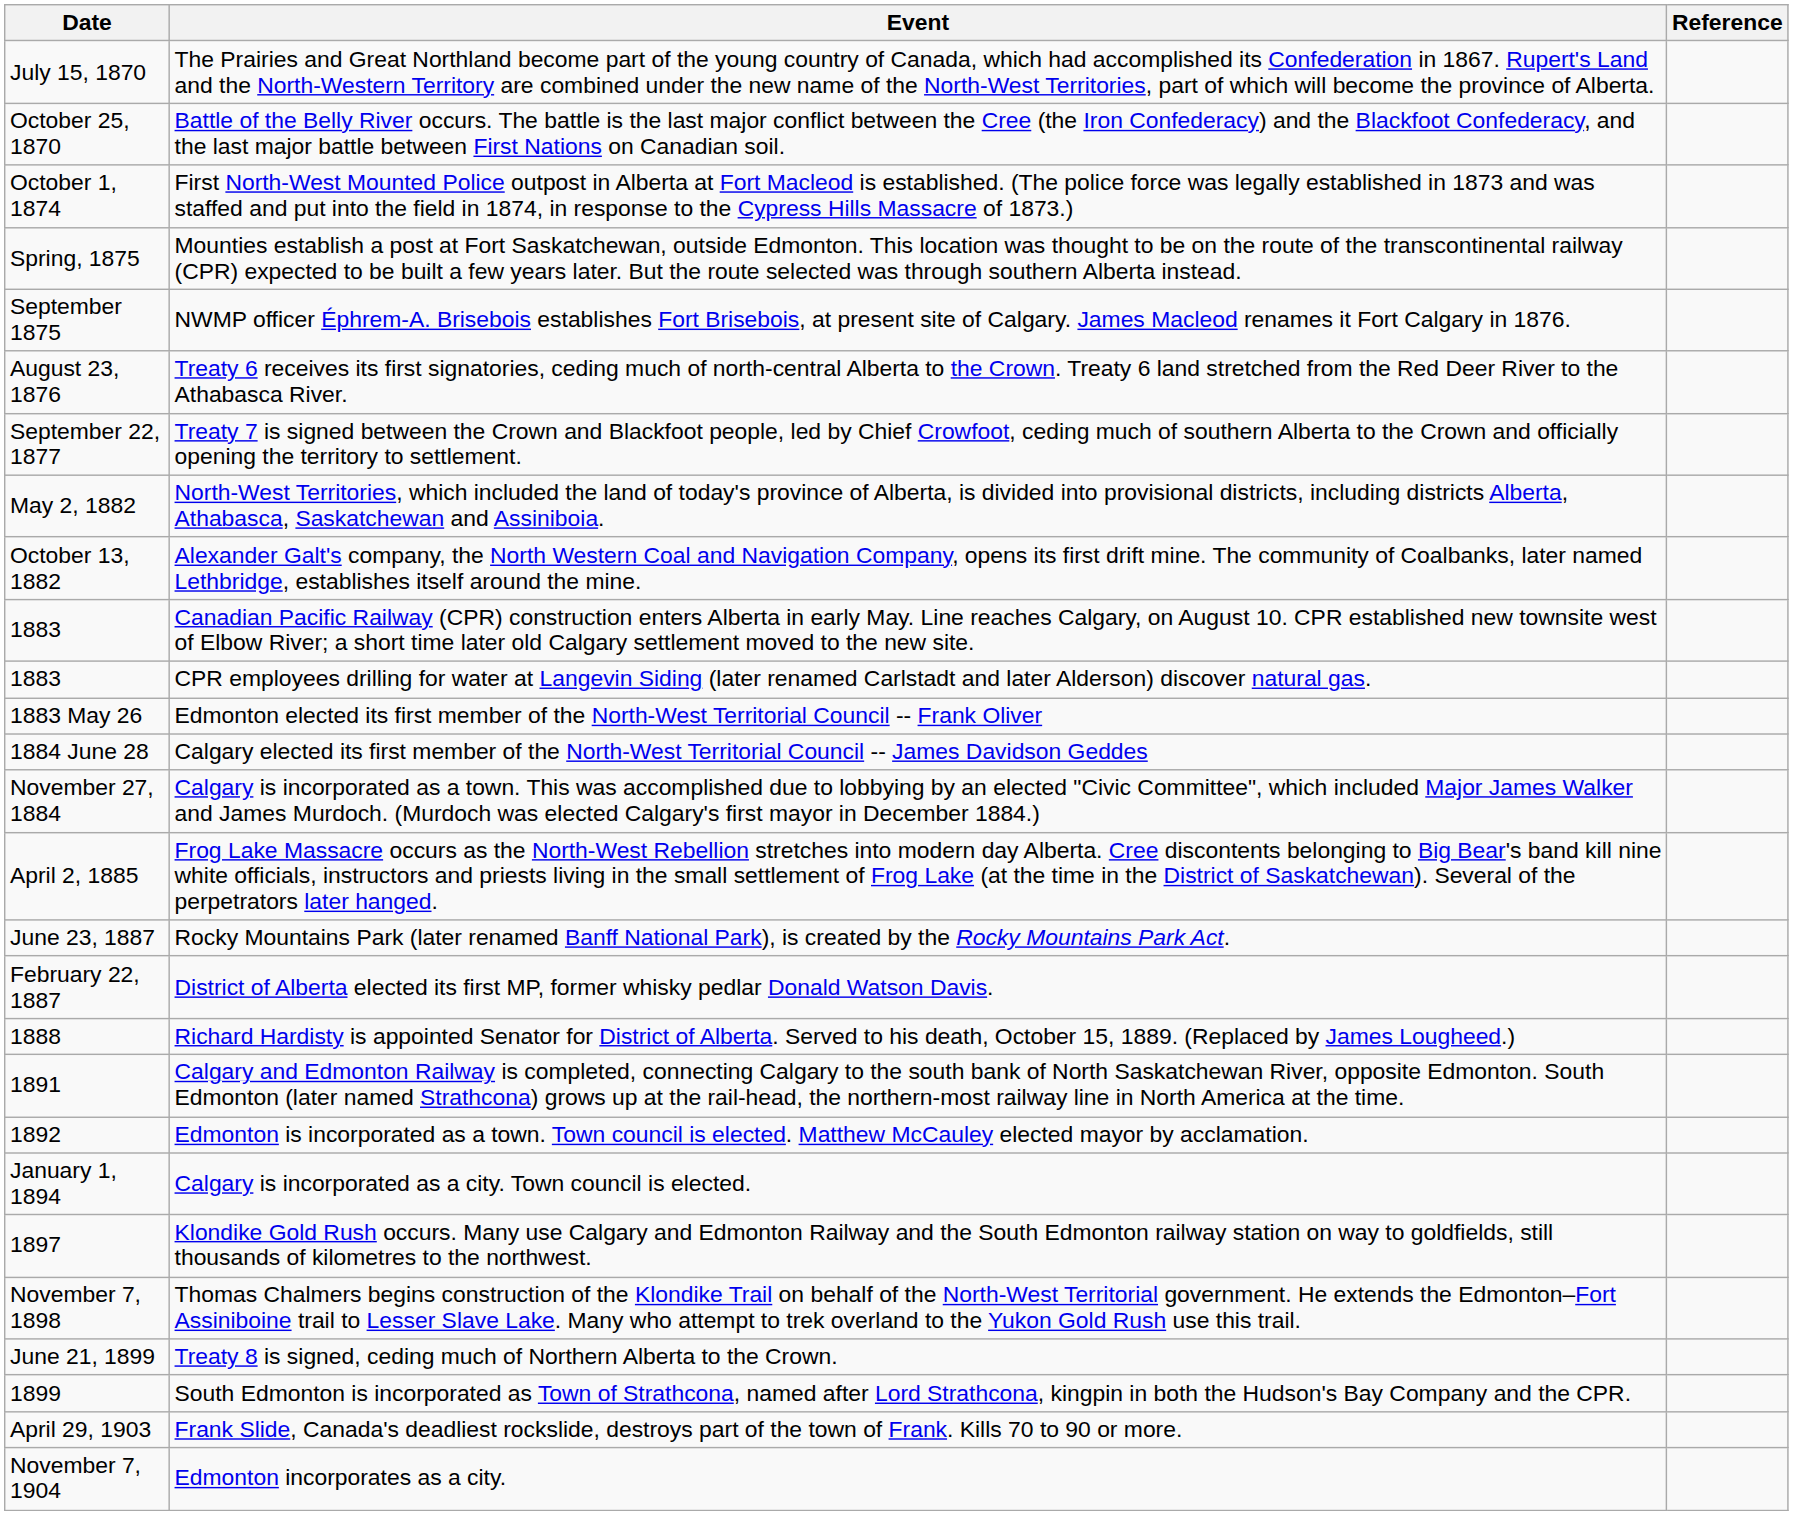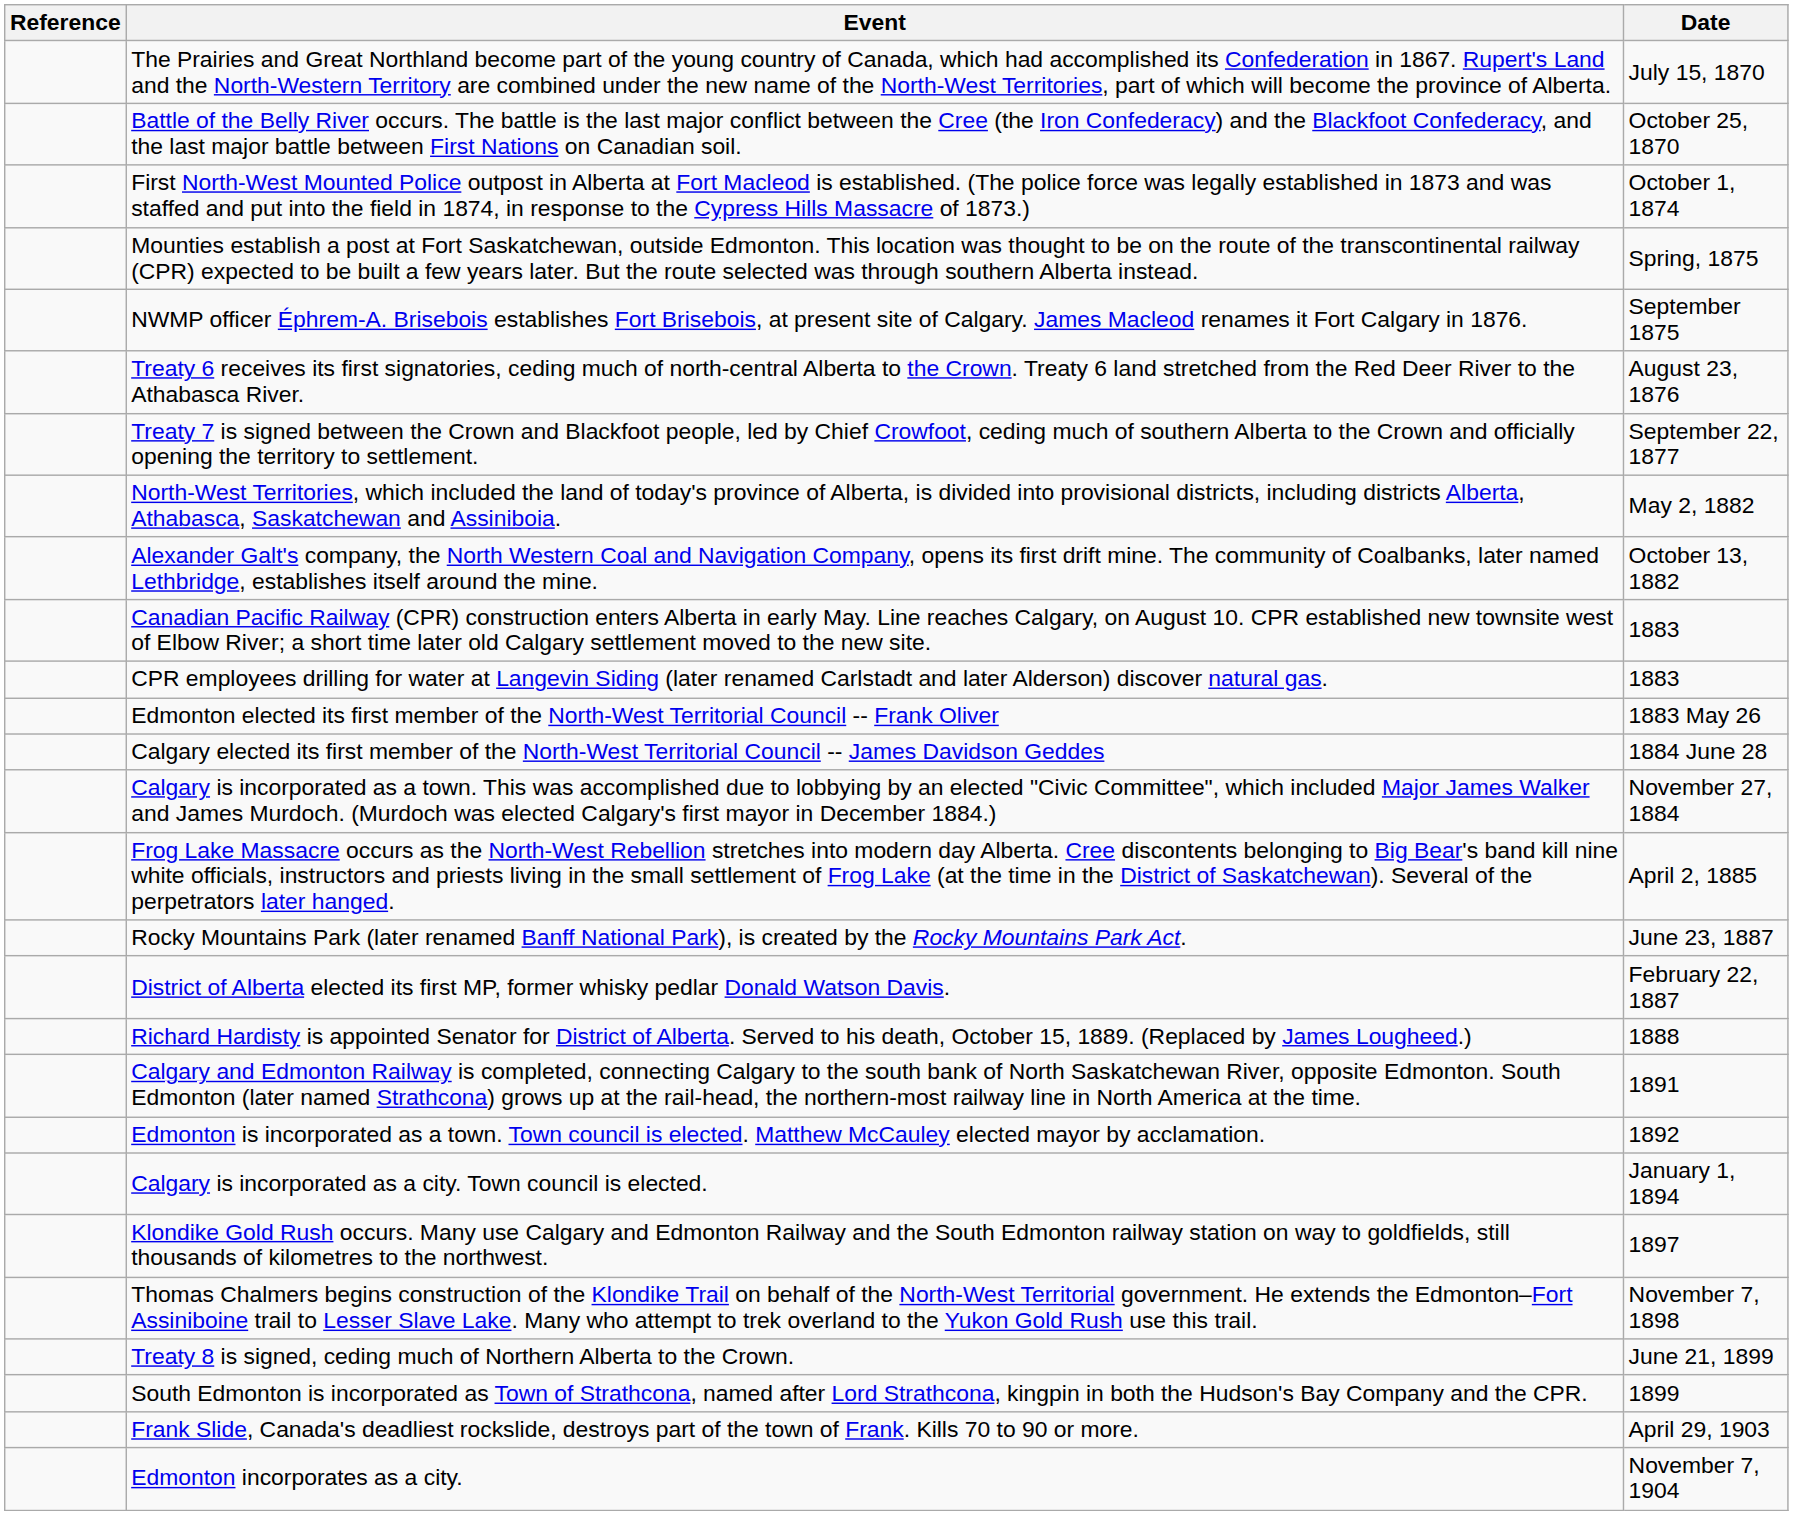 <table class="wikitable sortable">
 <tr>
+<th>Reference</th>
+<th>Event</th>
 <th>Date</th>
-<th>Event</th>
-<th>Reference</th>
 </tr>
 <tr>
+<td></td>
+<td>The Prairies and Great Northland become part of the young country of Canada, which had accomplished its <a href='#'>Confederation</a> in 1867. <a href='#'>Rupert's Land</a> and the <a href='#'>North-Western Territory</a> are combined under the new name of the <a href='#'>North-West Territories</a>, part of which will become the province of Alberta.</td>
 <td>July 15, 1870</td>
-<td>The Prairies and Great Northland become part of the young country of Canada, which had accomplished its <a href='#'>Confederation</a> in 1867. <a href='#'>Rupert's Land</a> and the <a href='#'>North-Western Territory</a> are combined under the new name of the <a href='#'>North-West Territories</a>, part of which will become the province of Alberta.</td>
-<td></td>
 </tr>
 <tr>
+<td></td>
+<td><a href='#'>Battle of the Belly River</a> occurs. The battle is the last major conflict between the <a href='#'>Cree</a> (the <a href='#'>Iron Confederacy</a>) and the <a href='#'>Blackfoot Confederacy</a>, and the last major battle between <a href='#'>First Nations</a> on Canadian soil.</td>
 <td>October 25, 1870</td>
-<td><a href='#'>Battle of the Belly River</a> occurs. The battle is the last major conflict between the <a href='#'>Cree</a> (the <a href='#'>Iron Confederacy</a>) and the <a href='#'>Blackfoot Confederacy</a>, and the last major battle between <a href='#'>First Nations</a> on Canadian soil.</td>
-<td></td>
 </tr>
 <tr>
+<td></td>
+<td>First <a href='#'>North-West Mounted Police</a> outpost in Alberta at <a href='#'>Fort Macleod</a> is established.  (The police force was legally established in 1873 and was staffed and put into the field in 1874, in response to the <a href='#'>Cypress Hills Massacre</a> of 1873.)</td>
 <td>October 1, 1874</td>
-<td>First <a href='#'>North-West Mounted Police</a> outpost in Alberta at <a href='#'>Fort Macleod</a> is established.  (The police force was legally established in 1873 and was staffed and put into the field in 1874, in response to the <a href='#'>Cypress Hills Massacre</a> of 1873.)</td>
-<td></td>
 </tr>
 <tr>
+<td></td>
+<td>Mounties establish a post at Fort Saskatchewan, outside Edmonton. This location was thought to be on the route of the transcontinental railway (CPR) expected to be built a few years later. But the route selected was through southern Alberta instead.</td>
 <td>Spring, 1875</td>
-<td>Mounties establish a post at Fort Saskatchewan, outside Edmonton. This location was thought to be on the route of the transcontinental railway (CPR) expected to be built a few years later. But the route selected was through southern Alberta instead.</td>
-<td></td>
 </tr>
 <tr>
+<td></td>
+<td>NWMP officer <a href='#'>Éphrem-A. Brisebois</a> establishes <a href='#'>Fort Brisebois</a>, at present site of Calgary. <a href='#'>James Macleod</a> renames it Fort Calgary in 1876.</td>
 <td>September 1875</td>
-<td>NWMP officer <a href='#'>Éphrem-A. Brisebois</a> establishes <a href='#'>Fort Brisebois</a>, at present site of Calgary. <a href='#'>James Macleod</a> renames it Fort Calgary in 1876.</td>
-<td></td>
 </tr>
 <tr>
+<td></td>
+<td><a href='#'>Treaty 6</a> receives its first signatories, ceding much of north-central Alberta to <a href='#'>the Crown</a>. Treaty 6 land stretched from the Red Deer River to the Athabasca River.</td>
 <td>August 23, 1876</td>
-<td><a href='#'>Treaty 6</a> receives its first signatories, ceding much of north-central Alberta to <a href='#'>the Crown</a>. Treaty 6 land stretched from the Red Deer River to the Athabasca River.</td>
-<td></td>
 </tr>
 <tr>
+<td></td>
+<td><a href='#'>Treaty 7</a> is signed between the Crown and Blackfoot people, led by Chief <a href='#'>Crowfoot</a>, ceding much of southern Alberta to the Crown and officially opening the territory to settlement.</td>
 <td>September 22, 1877</td>
-<td><a href='#'>Treaty 7</a> is signed between the Crown and Blackfoot people, led by Chief <a href='#'>Crowfoot</a>, ceding much of southern Alberta to the Crown and officially opening the territory to settlement.</td>
-<td></td>
 </tr>
 <tr>
+<td></td>
+<td><a href='#'>North-West Territories</a>, which included the land of today's province of Alberta, is divided into provisional districts, including districts <a href='#'>Alberta</a>, <a href='#'>Athabasca</a>, <a href='#'>Saskatchewan</a> and <a href='#'>Assiniboia</a>.</td>
 <td>May 2, 1882</td>
-<td><a href='#'>North-West Territories</a>, which included the land of today's province of Alberta, is divided into provisional districts, including districts <a href='#'>Alberta</a>, <a href='#'>Athabasca</a>, <a href='#'>Saskatchewan</a> and <a href='#'>Assiniboia</a>.</td>
-<td></td>
 </tr>
 <tr>
+<td></td>
+<td><a href='#'>Alexander Galt's</a> company, the <a href='#'>North Western Coal and Navigation Company</a>, opens its first drift mine. The community of Coalbanks, later named <a href='#'>Lethbridge</a>, establishes itself around the mine.</td>
 <td>October 13, 1882</td>
-<td><a href='#'>Alexander Galt's</a> company, the <a href='#'>North Western Coal and Navigation Company</a>, opens its first drift mine. The community of Coalbanks, later named <a href='#'>Lethbridge</a>, establishes itself around the mine.</td>
-<td></td>
 </tr>
 <tr>
+<td></td>
+<td><a href='#'>Canadian Pacific Railway</a> (CPR) construction enters Alberta in early May. Line reaches Calgary, on August 10. CPR established new townsite west of Elbow River; a short time later old Calgary settlement moved to the new site.</td>
 <td>1883</td>
-<td><a href='#'>Canadian Pacific Railway</a> (CPR) construction enters Alberta in early May. Line reaches Calgary, on August 10. CPR established new townsite west of Elbow River; a short time later old Calgary settlement moved to the new site.</td>
-<td></td>
 </tr>
 <tr>
+<td></td>
+<td>CPR employees drilling for water at <a href='#'>Langevin Siding</a> (later renamed Carlstadt and later Alderson)  discover <a href='#'>natural gas</a>.</td>
 <td>1883</td>
-<td>CPR employees drilling for water at <a href='#'>Langevin Siding</a> (later renamed Carlstadt and later Alderson)  discover <a href='#'>natural gas</a>.</td>
-<td></td>
 </tr>
 <tr>
+<td></td>
+<td>Edmonton elected its first member of the <a href='#'>North-West Territorial Council</a> -- <a href='#'>Frank Oliver</a></td>
 <td>1883 May 26</td>
-<td>Edmonton elected its first member of the <a href='#'>North-West Territorial Council</a> -- <a href='#'>Frank Oliver</a></td>
-<td></td>
 </tr>
 <tr>
+<td></td>
+<td>Calgary elected its first member of the <a href='#'>North-West Territorial Council</a> -- <a href='#'>James Davidson Geddes</a></td>
 <td>1884 June 28</td>
-<td>Calgary elected its first member of the <a href='#'>North-West Territorial Council</a> -- <a href='#'>James Davidson Geddes</a></td>
-<td></td>
 </tr>
 <tr>
+<td></td>
+<td><a href='#'>Calgary</a> is incorporated as a town. This was accomplished due to lobbying by an elected "Civic Committee", which included <a href='#'>Major James Walker</a> and James Murdoch. (Murdoch was elected Calgary's first mayor in December 1884.)</td>
 <td>November 27, 1884</td>
-<td><a href='#'>Calgary</a> is incorporated as a town. This was accomplished due to lobbying by an elected "Civic Committee", which included <a href='#'>Major James Walker</a> and James Murdoch. (Murdoch was elected Calgary's first mayor in December 1884.)</td>
-<td></td>
 </tr>
 <tr>
+<td></td>
+<td><a href='#'>Frog Lake Massacre</a> occurs as the <a href='#'>North-West Rebellion</a> stretches into modern day Alberta. <a href='#'>Cree</a> discontents belonging to <a href='#'>Big Bear</a>'s band kill nine white officials, instructors and priests living in the small settlement of <a href='#'>Frog Lake</a> (at the time in the <a href='#'>District of Saskatchewan</a>). Several of the perpetrators <a href='#'>later hanged</a>.</td>
 <td>April 2, 1885</td>
-<td><a href='#'>Frog Lake Massacre</a> occurs as the <a href='#'>North-West Rebellion</a> stretches into modern day Alberta. <a href='#'>Cree</a> discontents belonging to <a href='#'>Big Bear</a>'s band kill nine white officials, instructors and priests living in the small settlement of <a href='#'>Frog Lake</a> (at the time in the <a href='#'>District of Saskatchewan</a>). Several of the perpetrators <a href='#'>later hanged</a>.</td>
-<td></td>
 </tr>
 <tr>
+<td></td>
+<td>Rocky Mountains Park (later renamed <a href='#'>Banff National Park</a>), is created by the <em><a href='#'>Rocky Mountains Park Act</a></em>.</td>
 <td>June 23, 1887</td>
-<td>Rocky Mountains Park (later renamed <a href='#'>Banff National Park</a>), is created by the <em><a href='#'>Rocky Mountains Park Act</a></em>.</td>
-<td></td>
 </tr>
 <tr>
+<td></td>
+<td><a href='#'>District of Alberta</a> elected its first MP, former whisky pedlar <a href='#'>Donald Watson Davis</a>.</td>
 <td>February 22, 1887</td>
-<td><a href='#'>District of Alberta</a> elected its first MP, former whisky pedlar <a href='#'>Donald Watson Davis</a>.</td>
-<td></td>
 </tr>
 <tr>
+<td></td>
+<td><a href='#'>Richard Hardisty</a> is appointed Senator for <a href='#'>District of Alberta</a>. Served to his death, October 15, 1889. (Replaced by <a href='#'>James Lougheed</a>.)</td>
 <td>1888</td>
-<td><a href='#'>Richard Hardisty</a> is appointed Senator for <a href='#'>District of Alberta</a>. Served to his death, October 15, 1889. (Replaced by <a href='#'>James Lougheed</a>.)</td>
-<td></td>
 </tr>
 <tr>
+<td></td>
+<td><a href='#'>Calgary and Edmonton Railway</a> is completed, connecting Calgary to the south bank of North Saskatchewan River, opposite Edmonton. South Edmonton (later named <a href='#'>Strathcona</a>) grows up at the rail-head, the northern-most railway line in North America at the time.</td>
 <td>1891</td>
-<td><a href='#'>Calgary and Edmonton Railway</a> is completed, connecting Calgary to the south bank of North Saskatchewan River, opposite Edmonton. South Edmonton (later named <a href='#'>Strathcona</a>) grows up at the rail-head, the northern-most railway line in North America at the time.</td>
-<td></td>
 </tr>
 <tr>
+<td></td>
+<td><a href='#'>Edmonton</a> is incorporated as a town. <a href='#'>Town council is elected</a>. <a href='#'>Matthew McCauley</a> elected mayor by acclamation.</td>
 <td>1892</td>
-<td><a href='#'>Edmonton</a> is incorporated as a town. <a href='#'>Town council is elected</a>. <a href='#'>Matthew McCauley</a> elected mayor by acclamation.</td>
-<td></td>
 </tr>
 <tr>
+<td></td>
+<td><a href='#'>Calgary</a> is incorporated as a city. Town council is elected.</td>
 <td>January 1, 1894</td>
-<td><a href='#'>Calgary</a> is incorporated as a city. Town council is elected.</td>
-<td></td>
 </tr>
 <tr>
+<td></td>
+<td><a href='#'>Klondike Gold Rush</a> occurs. Many use Calgary and Edmonton Railway and the South Edmonton railway station on way to goldfields, still thousands of kilometres to the northwest.</td>
 <td>1897</td>
-<td><a href='#'>Klondike Gold Rush</a> occurs. Many use Calgary and Edmonton Railway and the South Edmonton railway station on way to goldfields, still thousands of kilometres to the northwest.</td>
-<td></td>
 </tr>
 <tr>
+<td></td>
+<td>Thomas Chalmers begins construction of the <a href='#'>Klondike Trail</a> on behalf of the <a href='#'>North-West Territorial</a> government. He extends the Edmonton–<a href='#'>Fort Assiniboine</a> trail to <a href='#'>Lesser Slave Lake</a>. Many who attempt to trek overland to the <a href='#'>Yukon Gold Rush</a> use this trail.</td>
 <td>November 7, 1898</td>
-<td>Thomas Chalmers begins construction of the <a href='#'>Klondike Trail</a> on behalf of the <a href='#'>North-West Territorial</a> government. He extends the Edmonton–<a href='#'>Fort Assiniboine</a> trail to <a href='#'>Lesser Slave Lake</a>. Many who attempt to trek overland to the <a href='#'>Yukon Gold Rush</a> use this trail.</td>
-<td></td>
 </tr>
 <tr>
+<td></td>
+<td><a href='#'>Treaty 8</a> is signed, ceding much of Northern Alberta to the Crown.</td>
 <td>June 21, 1899</td>
-<td><a href='#'>Treaty 8</a> is signed, ceding much of Northern Alberta to the Crown.</td>
-<td></td>
 </tr>
 <tr>
+<td></td>
+<td>South Edmonton is incorporated as <a href='#'>Town of Strathcona</a>, named after <a href='#'>Lord Strathcona</a>, kingpin in both the Hudson's Bay Company and the CPR.</td>
 <td>1899</td>
-<td>South Edmonton is incorporated as <a href='#'>Town of Strathcona</a>, named after <a href='#'>Lord Strathcona</a>, kingpin in both the Hudson's Bay Company and the CPR.</td>
-<td></td>
 </tr>
 <tr>
+<td></td>
+<td><a href='#'>Frank Slide</a>, Canada's deadliest rockslide, destroys part of the town of <a href='#'>Frank</a>. Kills 70 to 90 or more.</td>
 <td>April 29, 1903</td>
-<td><a href='#'>Frank Slide</a>, Canada's deadliest rockslide, destroys part of the town of <a href='#'>Frank</a>. Kills 70 to 90 or more.</td>
-<td></td>
 </tr>
 <tr>
+<td></td>
+<td><a href='#'>Edmonton</a> incorporates as a city.</td>
 <td>November 7, 1904</td>
-<td><a href='#'>Edmonton</a> incorporates as a city.</td>
-<td></td>
 </tr>
 </table>
